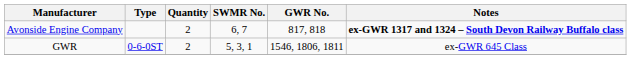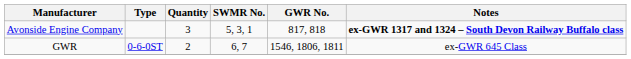 <table class=wikitable style=text-align:center>
 <tr>
 <th>Manufacturer</th>
 <th>Type</th>
 <th>Quantity</th>
 <th>SWMR No.</th>
 <th>GWR No.</th>
 <th>Notes</th>
 </tr>
 <tr>
 <td><a href='#'>Avonside Engine Company</a></td>
 <td></td>
-<td>2</td>
-<td>6, 7</td>
+<td>3</td>
+<td>5, 3, 1</td>
 <td>817, 818</td>
 <td><strong>ex-GWR 1317 and 1324 – <a href='#'>South Devon Railway Buffalo class</a></strong></td>
 </tr>
 <tr>
 <td>GWR</td>
 <td><a href='#'>0-6-0ST</a></td>
 <td>2</td>
-<td>5, 3, 1</td>
+<td>6, 7</td>
 <td>1546, 1806, 1811</td>
 <td>ex-<a href='#'>GWR 645 Class</a></td>
 </tr>
 <tr>
 </tr>
 </table>
